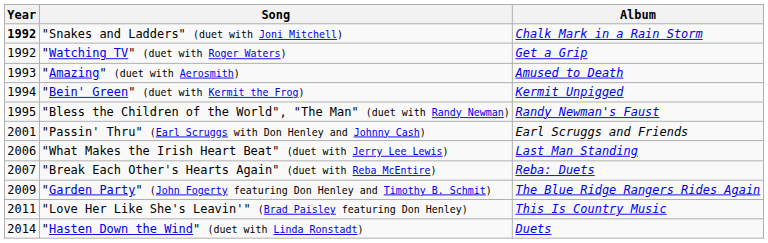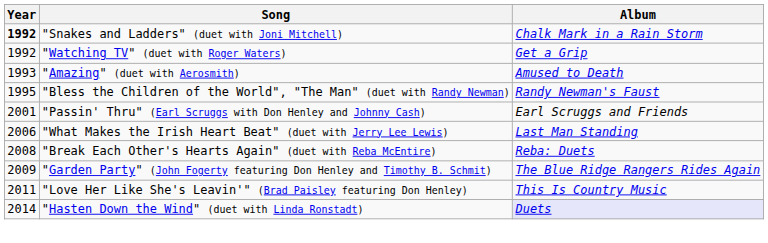 <table class="wikitable">
 <tr>
 <th>Year</th>
 <th>Song</th>
 <th>Album</th>
 </tr>
 <tr>
 <td><strong>1992</strong></td>
 <td>"Snakes and Ladders" <small>(duet with <a href='#'>Joni Mitchell</a>)</small></td>
 <td><em><a href='#'>Chalk Mark in a Rain Storm</a></em></td>
 </tr>
 <tr>
 <td>1992</td>
 <td>"<a href='#'>Watching TV</a>" <small>(duet with <a href='#'>Roger Waters</a>)</small></td>
 <td><em><a href='#'>Get a Grip</a></em></td>
 </tr>
 <tr>
 <td>1993</td>
 <td>"<a href='#'>Amazing</a>" <small>(duet with <a href='#'>Aerosmith</a>)</small></td>
 <td><em><a href='#'>Amused to Death</a></em></td>
 </tr>
 <tr>
-<td>1994</td>
-<td>"<a href='#'>Bein' Green</a>" <small>(duet with <a href='#'>Kermit the Frog</a>)</small></td>
-<td><em><a href='#'>Kermit Unpigged</a></em></td>
-</tr>
-<tr>
 <td>1995</td>
 <td>"Bless the Children of the World", "The Man" <small>(duet with <a href='#'>Randy Newman</a>)</small></td>
 <td><em><a href='#'>Randy Newman's Faust</a></em></td>
 </tr>
 <tr>
 <td>2001</td>
 <td>"Passin' Thru" <small>(<a href='#'>Earl Scruggs</a> with Don Henley and <a href='#'>Johnny Cash</a>)</small></td>
 <td><em>Earl Scruggs and Friends</em></td>
 </tr>
 <tr>
 <td>2006</td>
 <td>"What Makes the Irish Heart Beat" <small>(duet with <a href='#'>Jerry Lee Lewis</a>)</small></td>
 <td><em><a href='#'>Last Man Standing</a></em></td>
 </tr>
 <tr>
-<td>2007</td>
+<td>2008</td>
 <td>"Break Each Other's Hearts Again" <small>(duet with <a href='#'>Reba McEntire</a>)</small></td>
 <td><em><a href='#'>Reba: Duets</a></em></td>
 </tr>
 <tr>
 <td>2009</td>
 <td>"<a href='#'>Garden Party</a>" <small>(<a href='#'>John Fogerty</a> featuring Don Henley and <a href='#'>Timothy B. Schmit</a>)</small></td>
 <td><em><a href='#'>The Blue Ridge Rangers Rides Again</a></em></td>
 </tr>
 <tr>
 <td>2011</td>
 <td>"Love Her Like She's Leavin'" <small>(<a href='#'>Brad Paisley</a> featuring Don Henley)</small></td>
 <td><em><a href='#'>This Is Country Music</a></em></td>
 </tr>
 <tr>
 <td>2014</td>
 <td>"<a href='#'>Hasten Down the Wind</a>" <small>(duet with <a href='#'>Linda Ronstadt</a>)</small></td>
-<td><em><a href='#'>Duets</a></em></td>
+<td style="background: lavender;"><em><a href='#'>Duets</a></em></td>
 </tr>
 </table>
